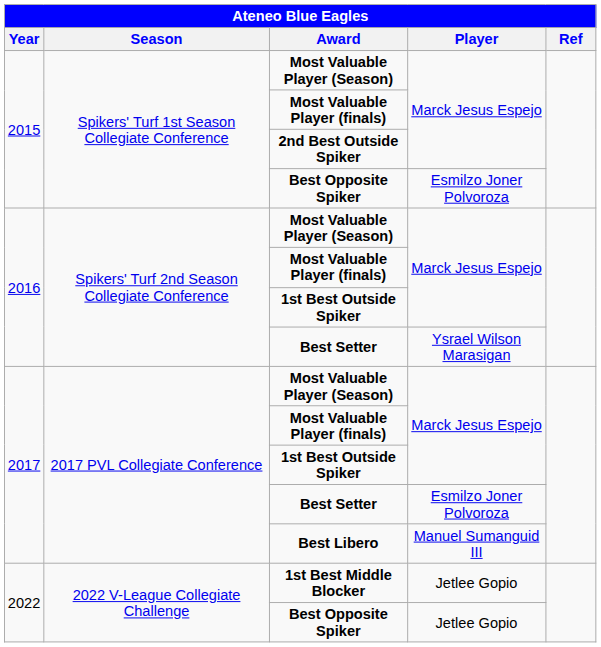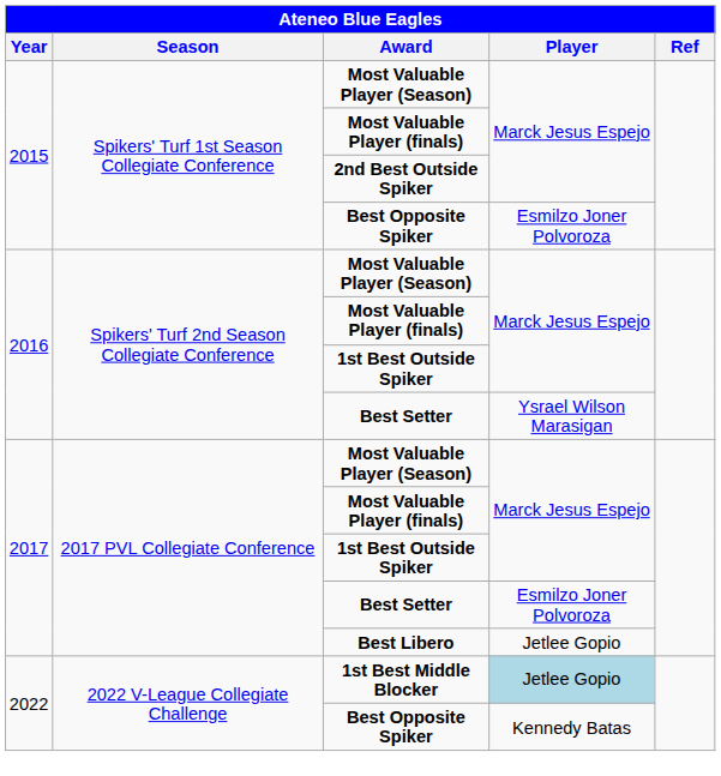 <table class="wikitable sortable" style="font-size:95%; text-align:left;">
 <tr>
 <th colspan="5" style= "background: blue; color: white; text-align: center"><strong>Ateneo Blue Eagles</strong></th>
 </tr>
 <tr style="background: white; color: blue">
 <th style= "align=center; width:1em;">Year</th>
 <th style= "align=center;width:15em;">Season</th>
 <th style= "align=center; width:9em;">Award</th>
 <th style= "align=center; width:9em;">Player</th>
 <th style= "align=center; width:3em;">Ref</th>
 </tr>
 <tr align=center>
 <td rowspan=4><a href='#'>2015</a></td>
 <td rowspan=4><a href='#'>Spikers' Turf 1st Season Collegiate Conference</a></td>
 <td><strong>Most Valuable Player (Season)</strong></td>
 <td rowspan=3><a href='#'>Marck Jesus Espejo</a></td>
 <td rowspan=4></td>
 </tr>
 <tr align=center>
 <td><strong>Most Valuable Player (finals)</strong></td>
 </tr>
 <tr align=center>
 <td><strong>2nd Best Outside Spiker</strong></td>
 </tr>
 <tr align=center>
 <td><strong> Best Opposite Spiker</strong></td>
 <td><a href='#'>Esmilzo Joner Polvoroza</a></td>
 </tr>
 <tr align=center>
 <td rowspan=4><a href='#'>2016</a></td>
 <td rowspan=4><a href='#'>Spikers' Turf 2nd Season Collegiate Conference</a></td>
 <td><strong>Most Valuable Player (Season)</strong></td>
 <td rowspan=3><a href='#'>Marck Jesus Espejo</a></td>
 <td rowspan=4></td>
 </tr>
 <tr align=center>
 <td><strong>Most Valuable Player (finals)</strong></td>
 </tr>
 <tr align=center>
 <td><strong>1st Best Outside Spiker</strong></td>
 </tr>
 <tr align=center>
 <td><strong>Best Setter</strong></td>
 <td><a href='#'>Ysrael Wilson Marasigan</a></td>
 </tr>
 <tr align=center>
 <td rowspan=5><a href='#'>2017</a></td>
 <td rowspan=5><a href='#'>2017 PVL Collegiate Conference</a></td>
 <td><strong>Most Valuable Player (Season)</strong></td>
 <td rowspan=3><a href='#'>Marck Jesus Espejo</a></td>
 <td rowspan=5></td>
 </tr>
 <tr align=center>
 <td><strong>Most Valuable Player (finals)</strong></td>
 </tr>
 <tr align=center>
 <td><strong>1st Best Outside Spiker</strong></td>
 </tr>
 <tr align=center>
 <td><strong>Best Setter</strong></td>
 <td><a href='#'>Esmilzo Joner Polvoroza</a></td>
 </tr>
 <tr align=center>
 <td><strong>Best Libero</strong></td>
-<td><a href='#'>Manuel Sumanguid III</a></td>
+<td>Jetlee Gopio</td>
 </tr>
 <tr align=center>
 <td rowspan=2>2022</td>
 <td rowspan=2><a href='#'>2022 V-League Collegiate Challenge</a></td>
 <td><strong>1st Best Middle Blocker</strong></td>
-<td>Jetlee Gopio</td>
+<td style="background: lightblue;">Jetlee Gopio</td>
 <td rowspan=2></td>
 </tr>
 <tr align=center>
 <td><strong>Best Opposite Spiker</strong></td>
-<td>Jetlee Gopio</td>
+<td>Kennedy Batas</td>
 </tr>
 </table>
